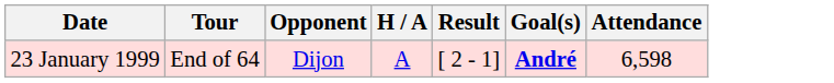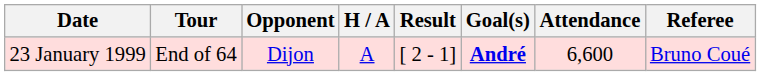 <table class="wikitable" style="text-align:center">
 <tr>
 <th class="wikitable">Date</th>
 <th>Tour</th>
 <th>Opponent</th>
 <th>H / A</th>
 <th>Result</th>
 <th>Goal(s)</th>
 <th>Attendance</th>
+<th>Referee</th>
 </tr>
 <tr style="background:#fdd;">
 <td>23 January 1999</td>
 <td>End of 64</td>
 <td><a href='#'>Dijon</a></td>
 <td><a href='#'>A</a></td>
 <td>[ 2 - 1]</td>
 <td><strong><a href='#'>André</a> </strong></td>
-<td>6,598</td>
+<td>6,600</td>
+<td><a href='#'>Bruno Coué</a></td>
 </tr>
 </table>
